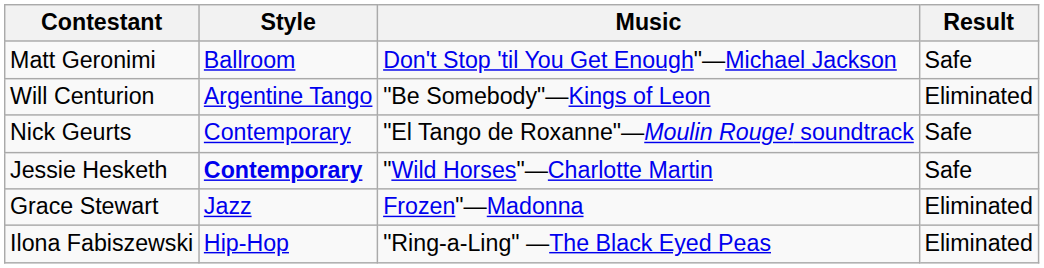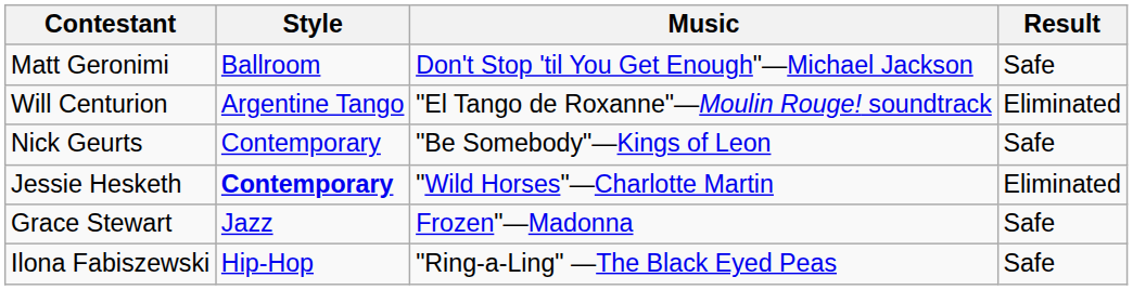 <table class="wikitable">
 <tr>
 <th>Contestant</th>
 <th>Style</th>
 <th>Music</th>
 <th>Result</th>
 </tr>
 <tr>
 <td>Matt Geronimi</td>
 <td><a href='#'>Ballroom</a></td>
 <td><a href='#'>Don't Stop 'til You Get Enough</a>"—<a href='#'>Michael Jackson</a></td>
 <td>Safe</td>
 </tr>
 <tr>
 <td>Will Centurion</td>
 <td><a href='#'>Argentine Tango</a></td>
-<td>"Be Somebody"—<a href='#'>Kings of Leon</a></td>
+<td>"El Tango de Roxanne"—<a href='#'><em>Moulin Rouge!</em> soundtrack</a></td>
 <td>Eliminated</td>
 </tr>
 <tr>
 <td>Nick Geurts</td>
 <td><a href='#'>Contemporary</a></td>
-<td>"El Tango de Roxanne"—<a href='#'><em>Moulin Rouge!</em> soundtrack</a></td>
+<td>"Be Somebody"—<a href='#'>Kings of Leon</a></td>
 <td>Safe</td>
 </tr>
 <tr>
 <td>Jessie Hesketh</td>
 <td><strong><a href='#'>Contemporary</a></strong></td>
 <td>"<a href='#'>Wild Horses</a>"—<a href='#'>Charlotte Martin</a></td>
-<td>Safe</td>
+<td>Eliminated</td>
 </tr>
 <tr>
 <td>Grace Stewart</td>
 <td><a href='#'>Jazz</a></td>
 <td><a href='#'>Frozen</a>"—<a href='#'>Madonna</a></td>
-<td>Eliminated</td>
+<td>Safe</td>
 </tr>
 <tr>
 <td>Ilona Fabiszewski</td>
 <td><a href='#'>Hip-Hop</a></td>
 <td>"Ring-a-Ling" —<a href='#'>The Black Eyed Peas</a></td>
-<td>Eliminated</td>
+<td>Safe</td>
 </tr>
 </table>
